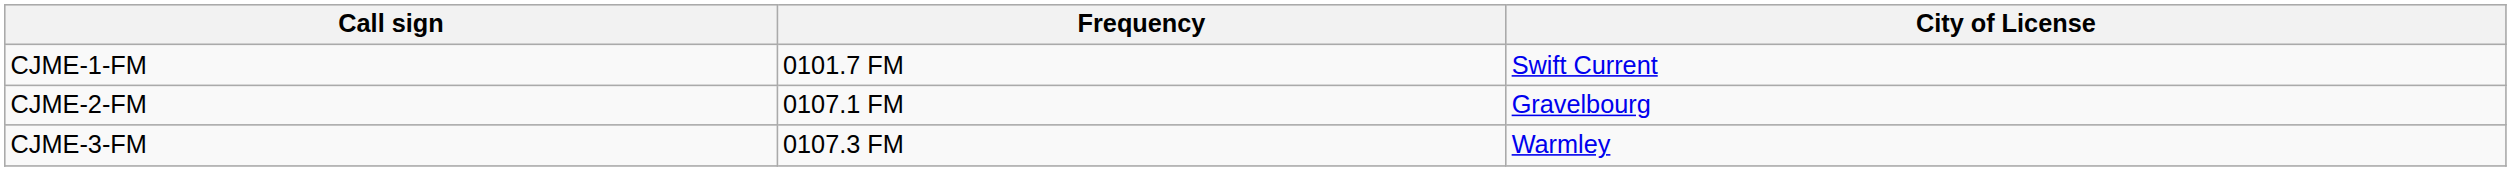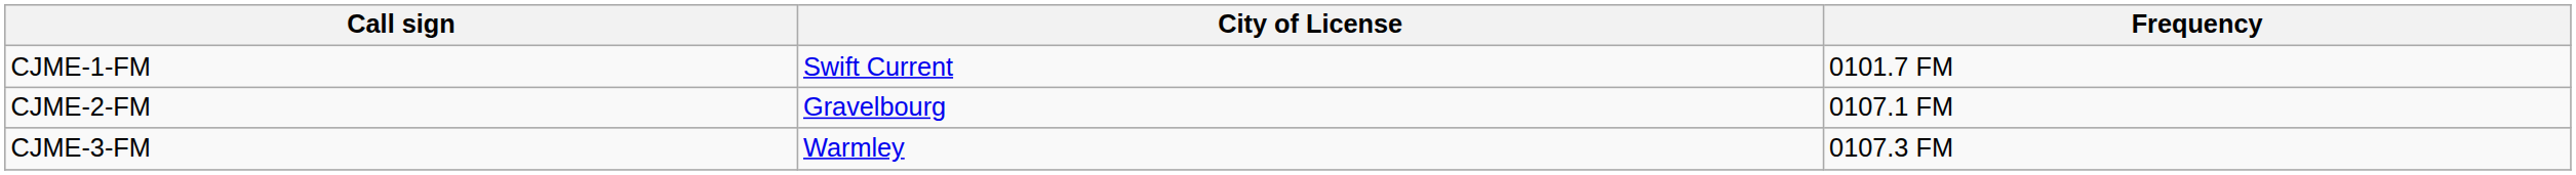 <table class="wikitable sortable" width="100%">
 <tr>
 <th>Call sign</th>
+<th>City of License</th>
 <th>Frequency</th>
-<th>City of License</th>
 </tr>
 <tr>
 <td>CJME-1-FM</td>
+<td><a href='#'>Swift Current</a></td>
 <td><span>0</span>101.7 FM</td>
-<td><a href='#'>Swift Current</a></td>
 </tr>
 <tr>
 <td>CJME-2-FM</td>
+<td><a href='#'>Gravelbourg</a></td>
 <td><span>0</span>107.1 FM</td>
-<td><a href='#'>Gravelbourg</a></td>
 </tr>
 <tr>
 <td>CJME-3-FM</td>
+<td><a href='#'>Warmley</a></td>
 <td><span>0</span>107.3 FM</td>
-<td><a href='#'>Warmley</a></td>
 </tr>
 </table>
